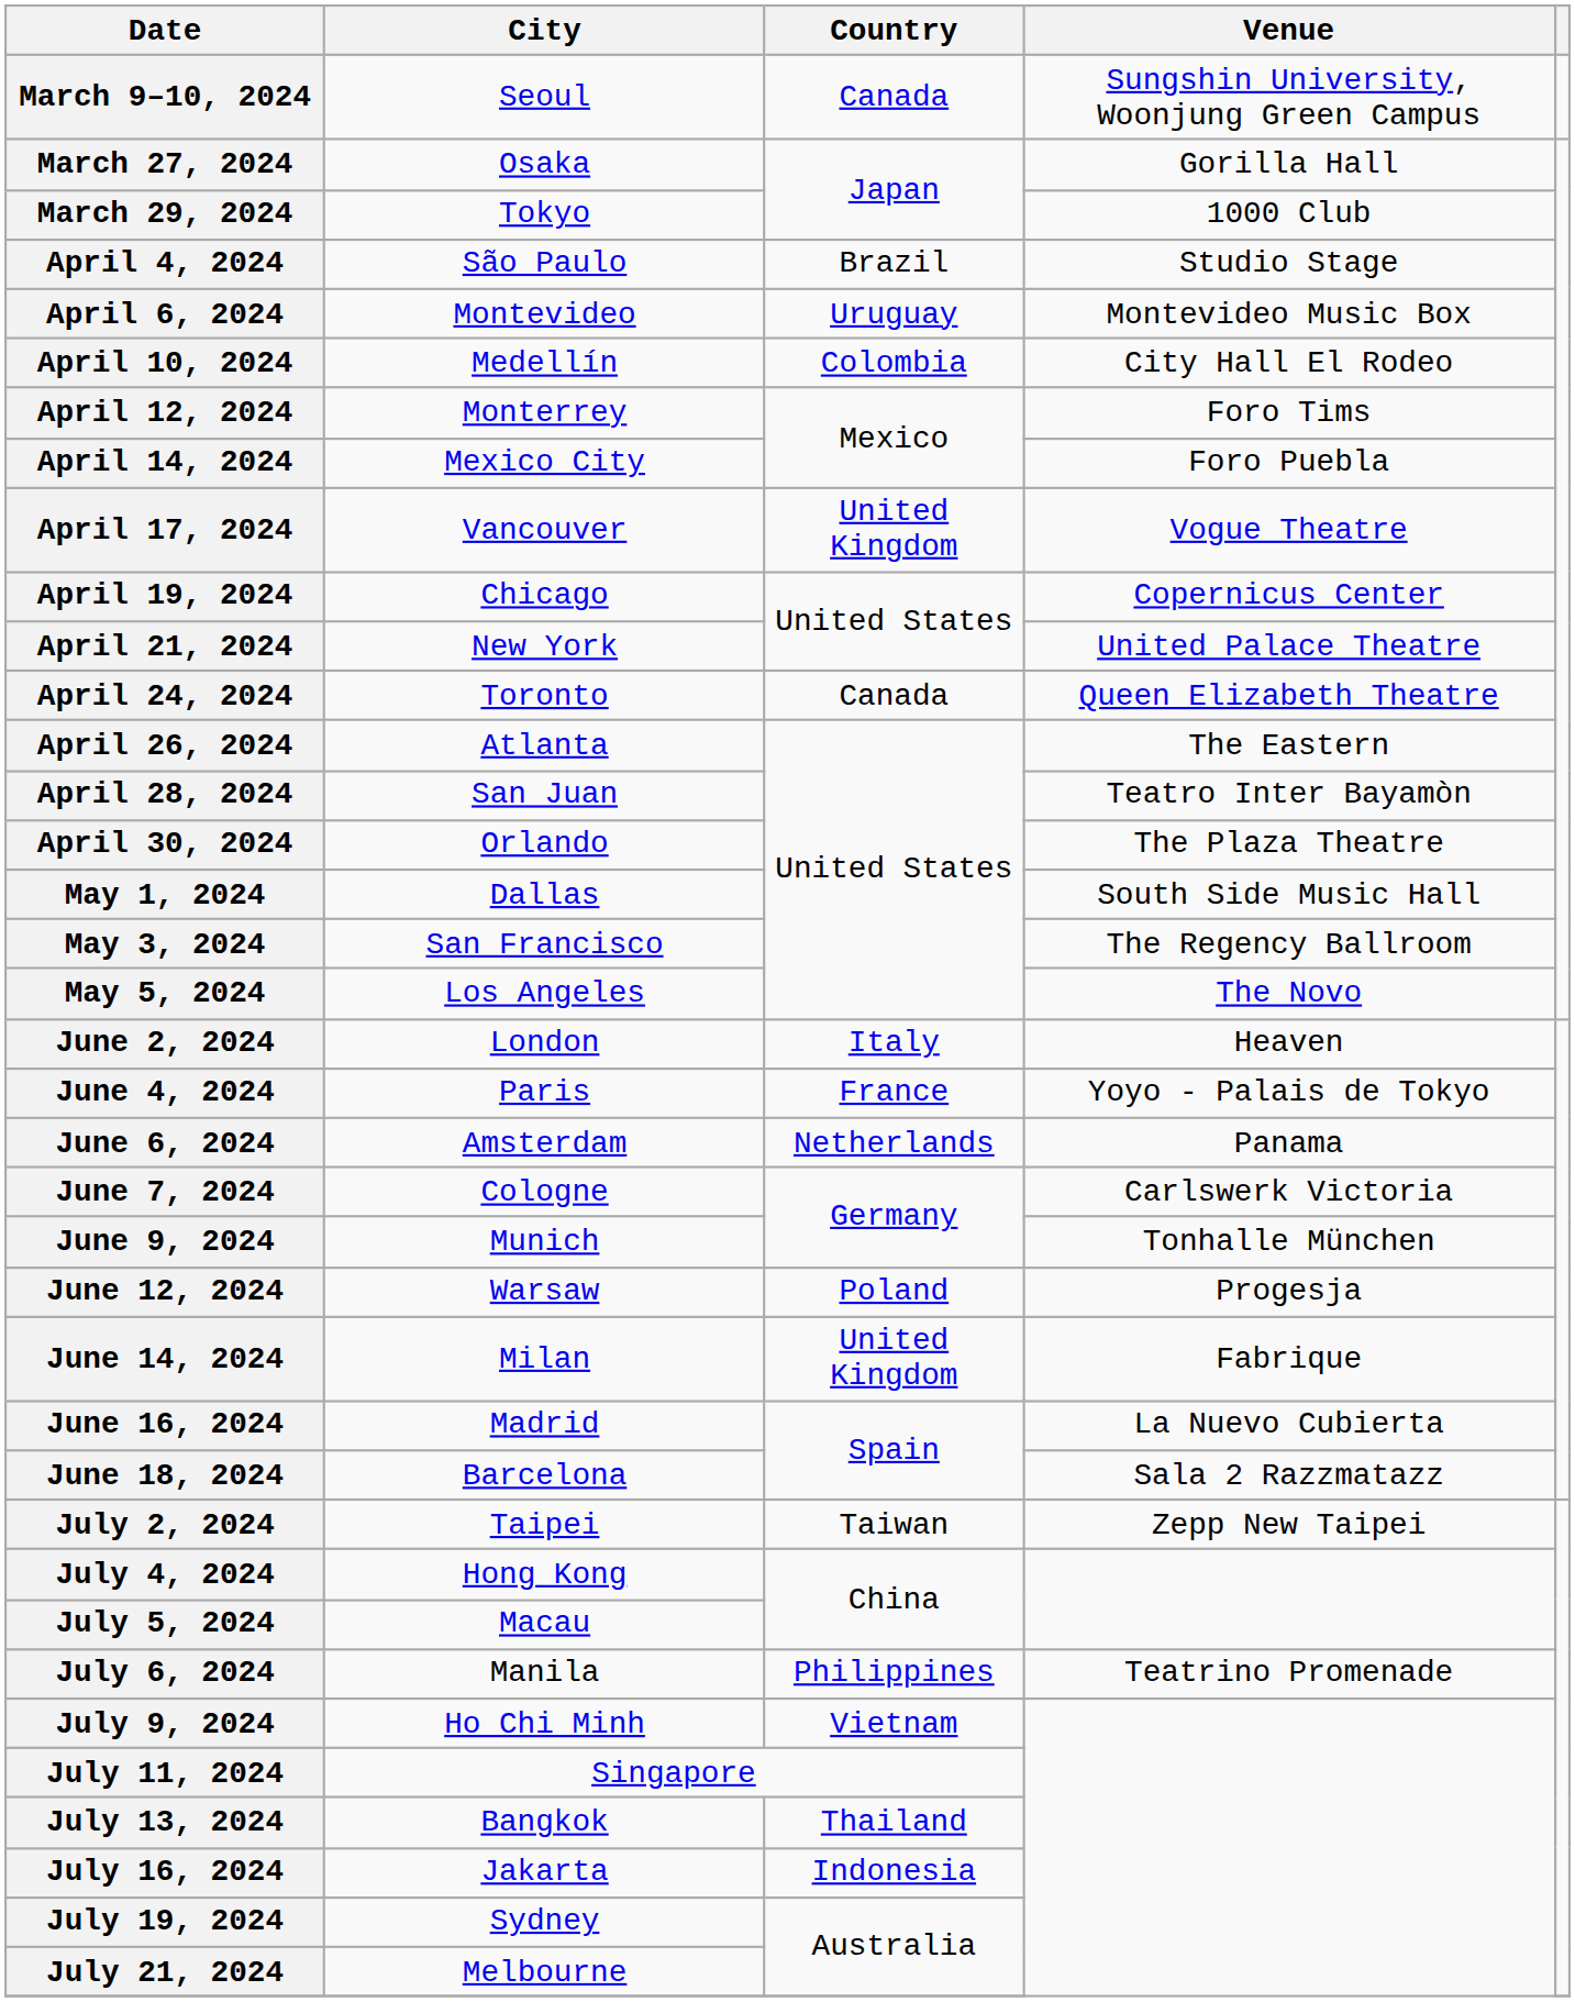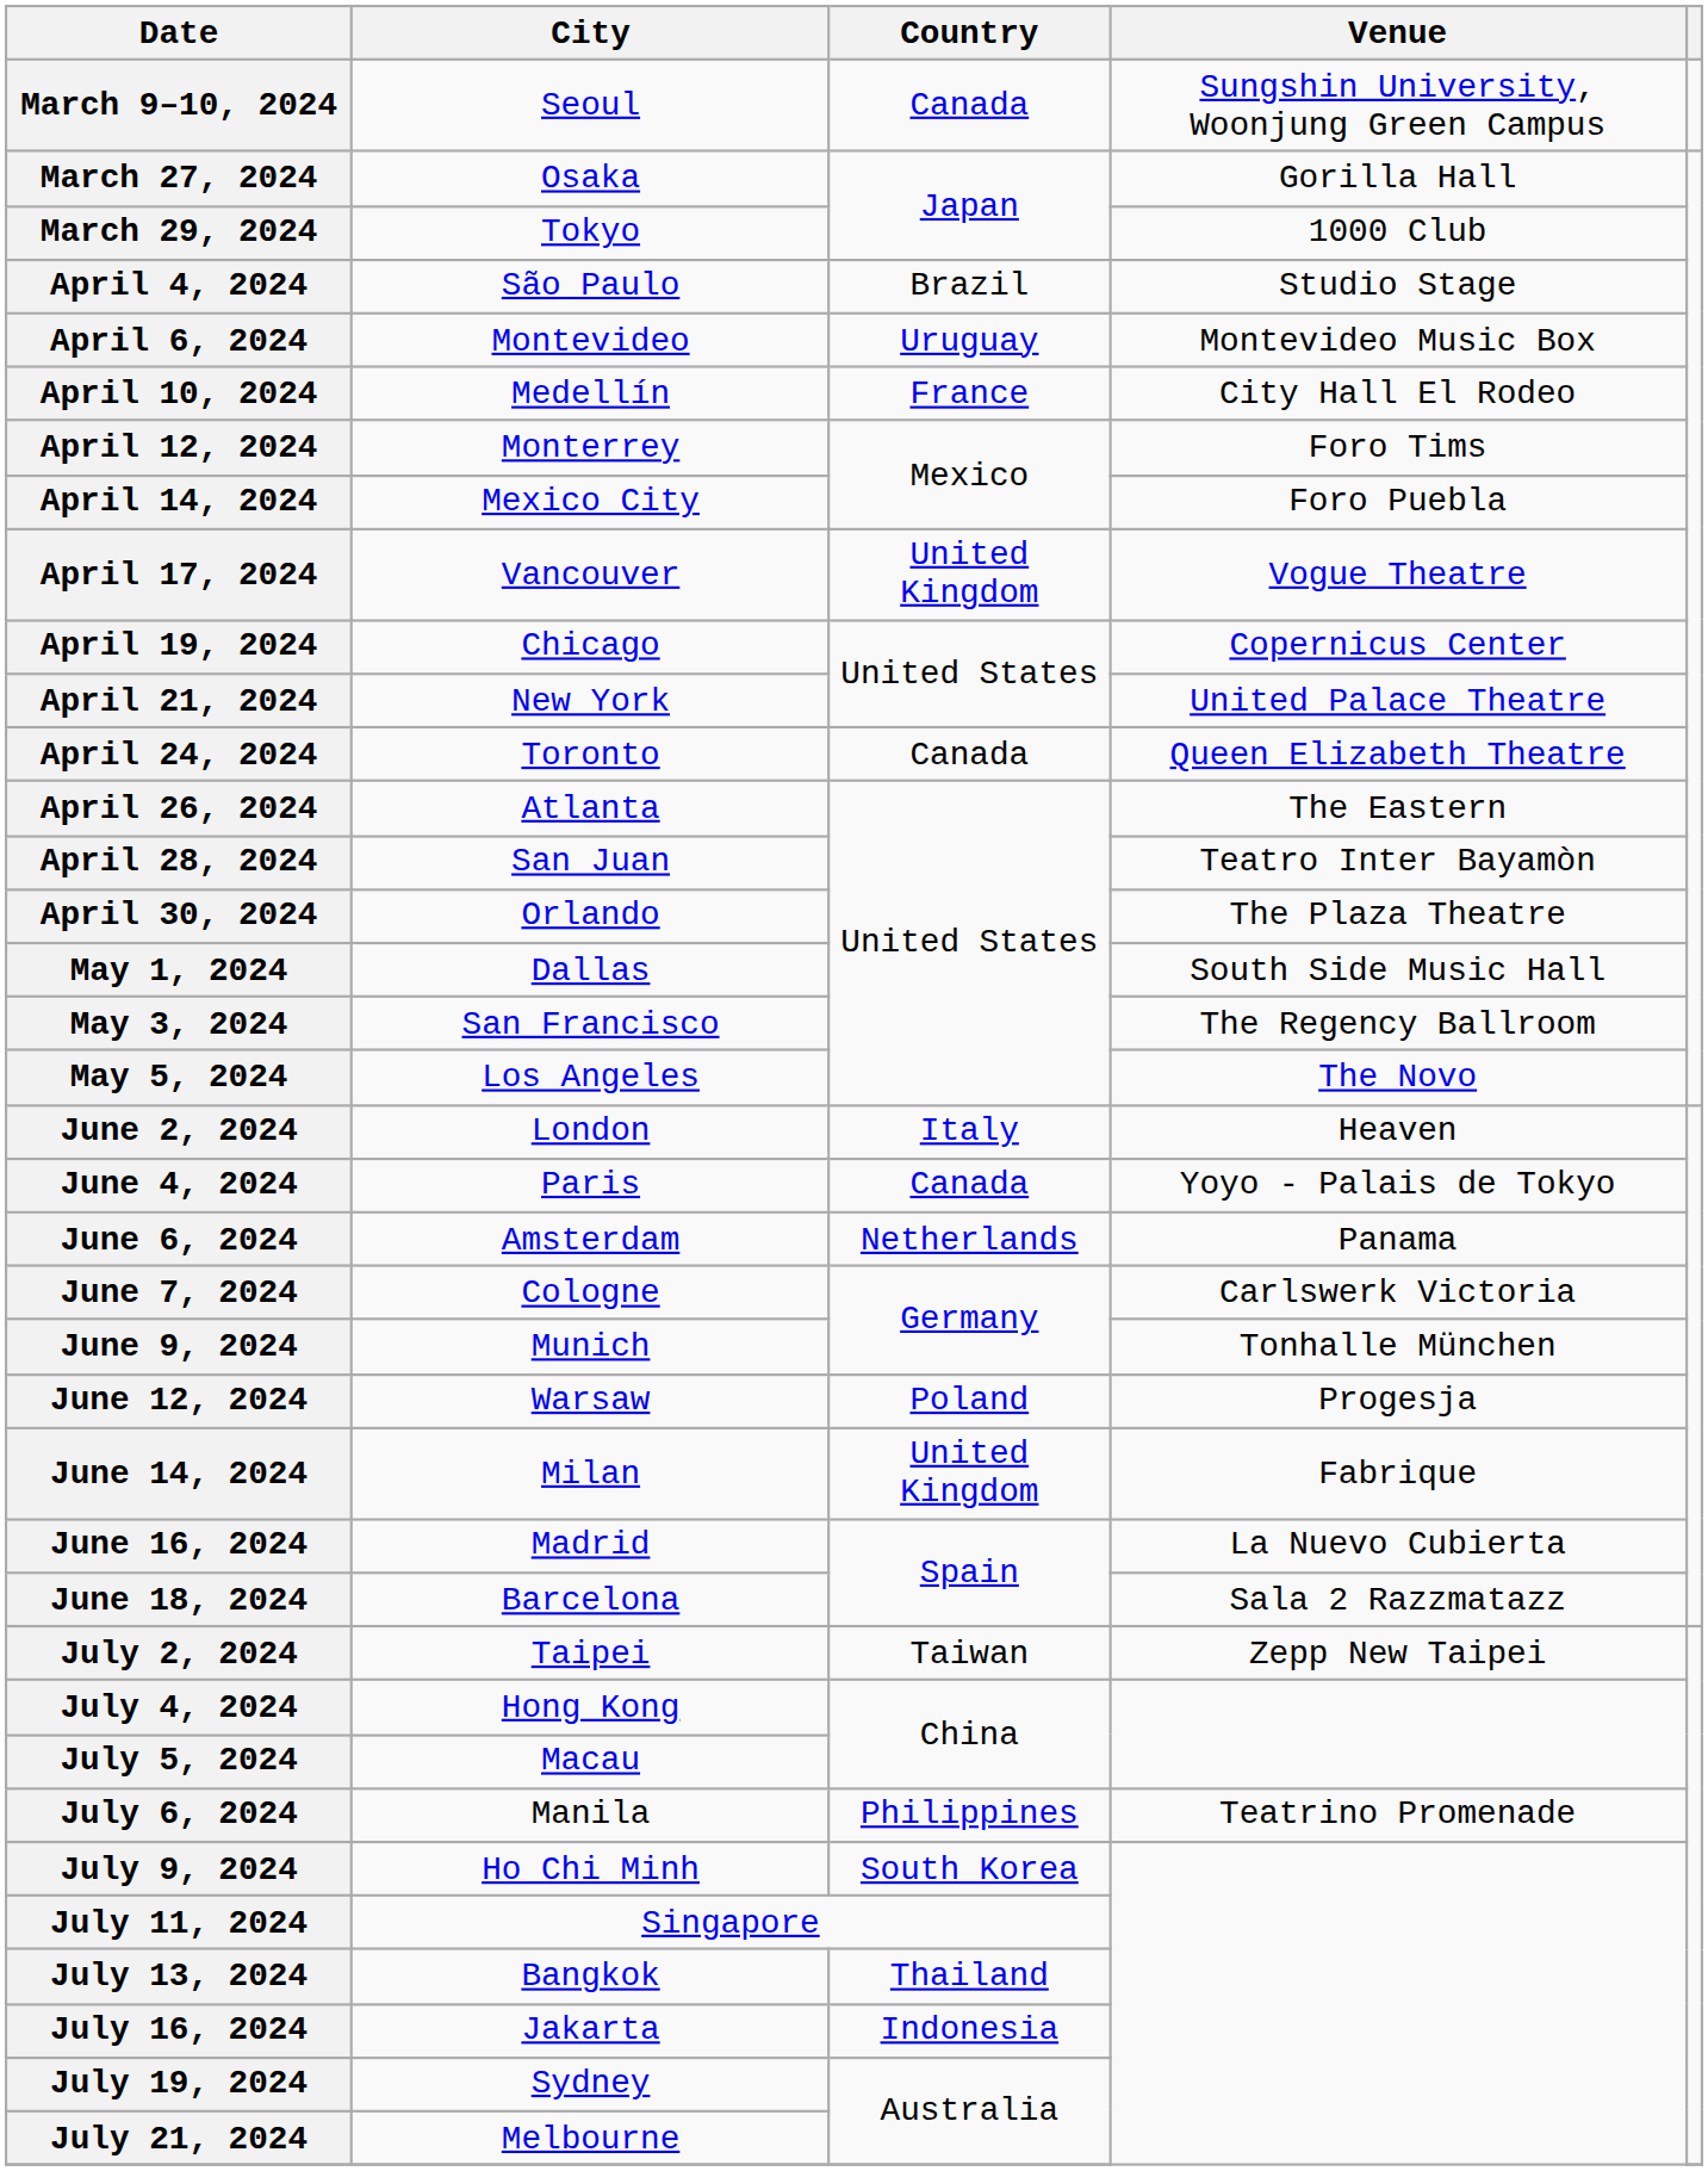 <table class="wikitable plainrowheaders" style="text-align:center;">
 <tr>
 <th scope="col" style="width:10em;">Date</th>
 <th scope="col" style="width:14em;">City</th>
 <th scope="col" style="width:8em;">Country</th>
 <th scope="col" style="width:17em;">Venue</th>
 <th scope="col"></th>
 </tr>
 <tr>
 <th scope=row>March 9–10, 2024</th>
 <td><a href='#'>Seoul</a></td>
 <td><a href='#'>Canada</a></td>
 <td><a href='#'>Sungshin University</a>, Woonjung Green Campus</td>
 <td></td>
 </tr>
 <tr>
 <th scope=row>March 27, 2024</th>
 <td><a href='#'>Osaka</a></td>
 <td rowspan="2"><a href='#'>Japan</a></td>
 <td>Gorilla Hall</td>
 <td rowspan="17"></td>
 </tr>
 <tr>
 <th scope=row>March 29, 2024</th>
 <td><a href='#'>Tokyo</a></td>
 <td>1000 Club</td>
 </tr>
 <tr>
 <th scope=row>April 4, 2024</th>
 <td><a href='#'>São Paulo</a></td>
 <td>Brazil</td>
 <td>Studio Stage</td>
 </tr>
 <tr>
 <th scope=row>April 6, 2024</th>
 <td><a href='#'>Montevideo</a></td>
 <td><a href='#'>Uruguay</a></td>
 <td>Montevideo Music Box</td>
 </tr>
 <tr>
 <th scope=row>April 10, 2024</th>
 <td><a href='#'>Medellín</a></td>
-<td><a href='#'>Colombia</a></td>
+<td><a href='#'>France</a></td>
 <td>City Hall El Rodeo</td>
 </tr>
 <tr>
 <th scope=row>April 12, 2024</th>
 <td><a href='#'>Monterrey</a></td>
 <td rowspan="2">Mexico</td>
 <td>Foro Tims</td>
 </tr>
 <tr>
 <th scope=row>April 14, 2024</th>
 <td><a href='#'>Mexico City</a></td>
 <td>Foro Puebla</td>
 </tr>
 <tr>
 <th scope=row>April 17, 2024</th>
 <td><a href='#'>Vancouver</a></td>
 <td><a href='#'>United Kingdom</a></td>
 <td><a href='#'>Vogue Theatre</a></td>
 </tr>
 <tr>
 <th scope=row>April 19, 2024</th>
 <td><a href='#'>Chicago</a></td>
 <td rowspan="2">United States</td>
 <td><a href='#'>Copernicus Center</a></td>
 </tr>
 <tr>
 <th scope=row>April 21, 2024</th>
 <td><a href='#'>New York</a></td>
 <td><a href='#'>United Palace Theatre</a></td>
 </tr>
 <tr>
 <th scope=row>April 24, 2024</th>
 <td><a href='#'>Toronto</a></td>
 <td>Canada</td>
 <td><a href='#'>Queen Elizabeth Theatre</a></td>
 </tr>
 <tr>
 <th scope=row>April 26, 2024</th>
 <td><a href='#'>Atlanta</a></td>
 <td rowspan="6">United States</td>
 <td>The Eastern</td>
 </tr>
 <tr>
 <th scope=row>April 28, 2024</th>
 <td><a href='#'>San Juan</a></td>
 <td>Teatro Inter Bayamòn</td>
 </tr>
 <tr>
 <th scope=row>April 30, 2024</th>
 <td><a href='#'>Orlando</a></td>
 <td>The Plaza Theatre</td>
 </tr>
 <tr>
 <th scope=row>May 1, 2024</th>
 <td><a href='#'>Dallas</a></td>
 <td>South Side Music Hall</td>
 </tr>
 <tr>
 <th scope=row>May 3, 2024</th>
 <td><a href='#'>San Francisco</a></td>
 <td>The Regency Ballroom</td>
 </tr>
 <tr>
 <th scope=row>May 5, 2024</th>
 <td><a href='#'>Los Angeles</a></td>
 <td><a href='#'>The Novo</a></td>
 </tr>
 <tr>
 <th scope=row>June 2, 2024</th>
 <td><a href='#'>London</a></td>
 <td><a href='#'>Italy</a></td>
 <td>Heaven</td>
 <td rowspan="9"></td>
 </tr>
 <tr>
 <th scope=row>June 4, 2024</th>
 <td><a href='#'>Paris</a></td>
-<td><a href='#'>France</a></td>
+<td><a href='#'>Canada</a></td>
 <td>Yoyo - Palais de Tokyo</td>
 </tr>
 <tr>
 <th scope=row>June 6, 2024</th>
 <td><a href='#'>Amsterdam</a></td>
 <td><a href='#'>Netherlands</a></td>
 <td>Panama</td>
 </tr>
 <tr>
 <th scope=row>June 7, 2024</th>
 <td><a href='#'>Cologne</a></td>
 <td rowspan="2"><a href='#'>Germany</a></td>
 <td>Carlswerk Victoria</td>
 </tr>
 <tr>
 <th scope=row>June 9, 2024</th>
 <td><a href='#'>Munich</a></td>
 <td>Tonhalle München</td>
 </tr>
 <tr>
 <th scope=row>June 12, 2024</th>
 <td><a href='#'>Warsaw</a></td>
 <td><a href='#'>Poland</a></td>
 <td>Progesja</td>
 </tr>
 <tr>
 <th scope=row>June 14, 2024</th>
 <td><a href='#'>Milan</a></td>
 <td><a href='#'>United Kingdom</a></td>
 <td>Fabrique</td>
 </tr>
 <tr>
 <th scope=row>June 16, 2024</th>
 <td><a href='#'>Madrid</a></td>
 <td rowspan="2"><a href='#'>Spain</a></td>
 <td>La Nuevo Cubierta</td>
 </tr>
 <tr>
 <th scope=row>June 18, 2024</th>
 <td><a href='#'>Barcelona</a></td>
 <td>Sala 2 Razzmatazz</td>
 </tr>
 <tr>
 <th scope=row>July 2, 2024</th>
 <td><a href='#'>Taipei</a></td>
 <td>Taiwan</td>
 <td>Zepp New Taipei</td>
 <td rowspan="10"></td>
 </tr>
 <tr>
 <th scope=row>July 4, 2024</th>
 <td><a href='#'>Hong Kong</a></td>
 <td rowspan="2">China</td>
 </tr>
 <tr>
 <th scope=row>July 5, 2024</th>
 <td><a href='#'>Macau</a></td>
 </tr>
 <tr>
 <th scope=row>July 6, 2024</th>
 <td>Manila</td>
 <td><a href='#'>Philippines</a></td>
 <td>Teatrino Promenade</td>
 </tr>
 <tr>
 <th scope=row>July 9, 2024</th>
 <td><a href='#'>Ho Chi Minh</a></td>
-<td><a href='#'>Vietnam</a></td>
+<td><a href='#'>South Korea</a></td>
 </tr>
 <tr>
 <th scope=row>July 11, 2024</th>
 <td colspan="2"><a href='#'>Singapore</a></td>
 </tr>
 <tr>
 <th scope=row>July 13, 2024</th>
 <td><a href='#'>Bangkok</a></td>
 <td><a href='#'>Thailand</a></td>
 </tr>
 <tr>
 <th scope=row>July 16, 2024</th>
 <td><a href='#'>Jakarta</a></td>
 <td><a href='#'>Indonesia</a></td>
 </tr>
 <tr>
 <th scope=row>July 19, 2024</th>
 <td><a href='#'>Sydney</a></td>
 <td rowspan="2">Australia</td>
 </tr>
 <tr>
 <th scope=row>July 21, 2024</th>
 <td><a href='#'>Melbourne</a></td>
 </tr>
 <tr>
 </tr>
 </table>
